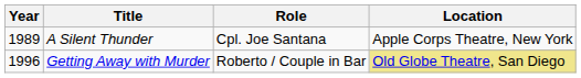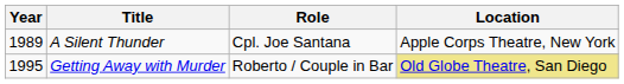 <table class="wikitable sortable">
 <tr>
 <th>Year</th>
 <th>Title</th>
 <th>Role</th>
 <th>Location</th>
 </tr>
 <tr>
 <td>1989</td>
 <td><em>A Silent Thunder</em></td>
 <td>Cpl. Joe Santana</td>
 <td>Apple Corps Theatre, New York</td>
 </tr>
 <tr>
-<td>1996</td>
+<td>1995</td>
 <td><em><a href='#'>Getting Away with Murder</a></em></td>
 <td>Roberto / Couple in Bar</td>
 <td style="background: khaki;"><a href='#'>Old Globe Theatre</a>, San Diego</td>
 </tr>
 </table>
